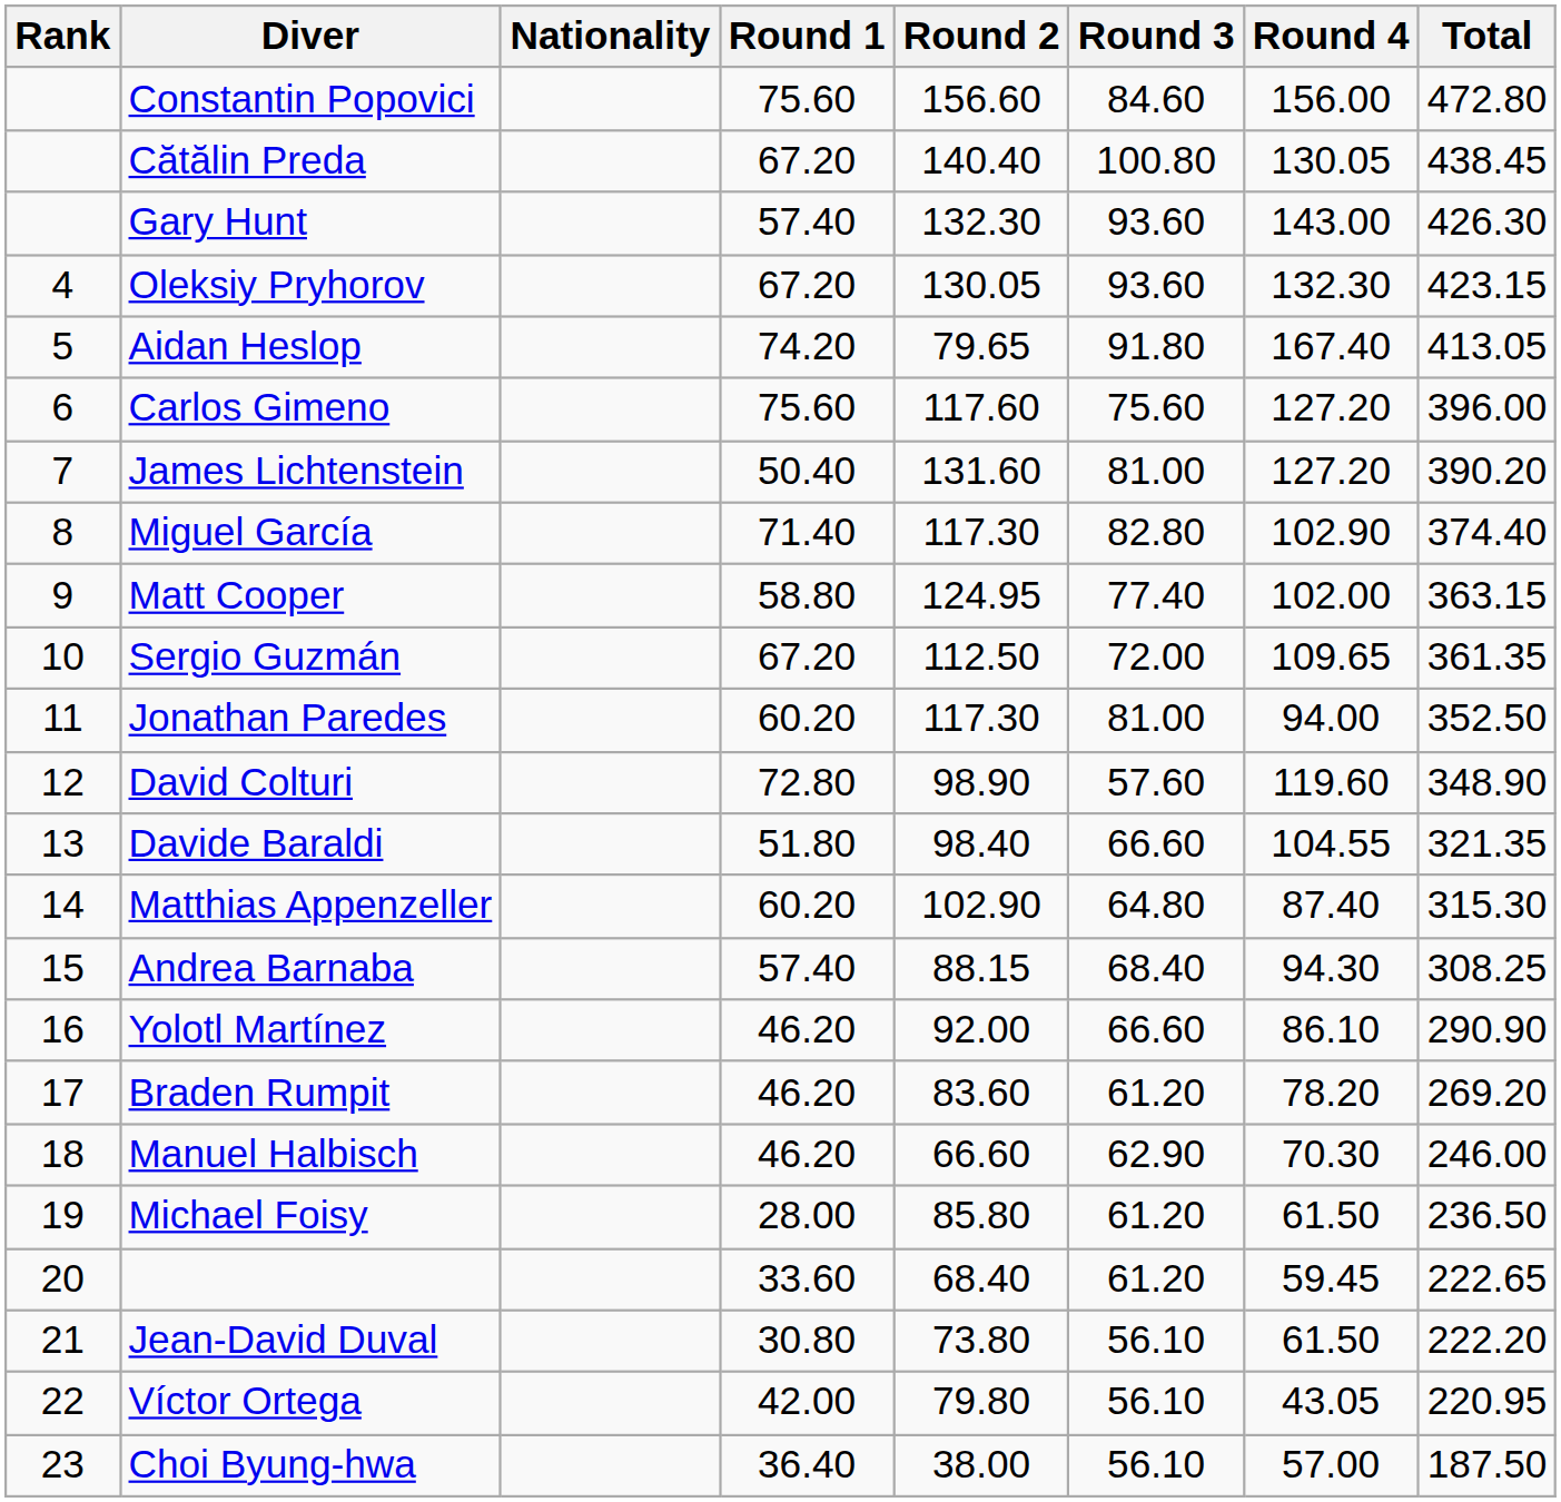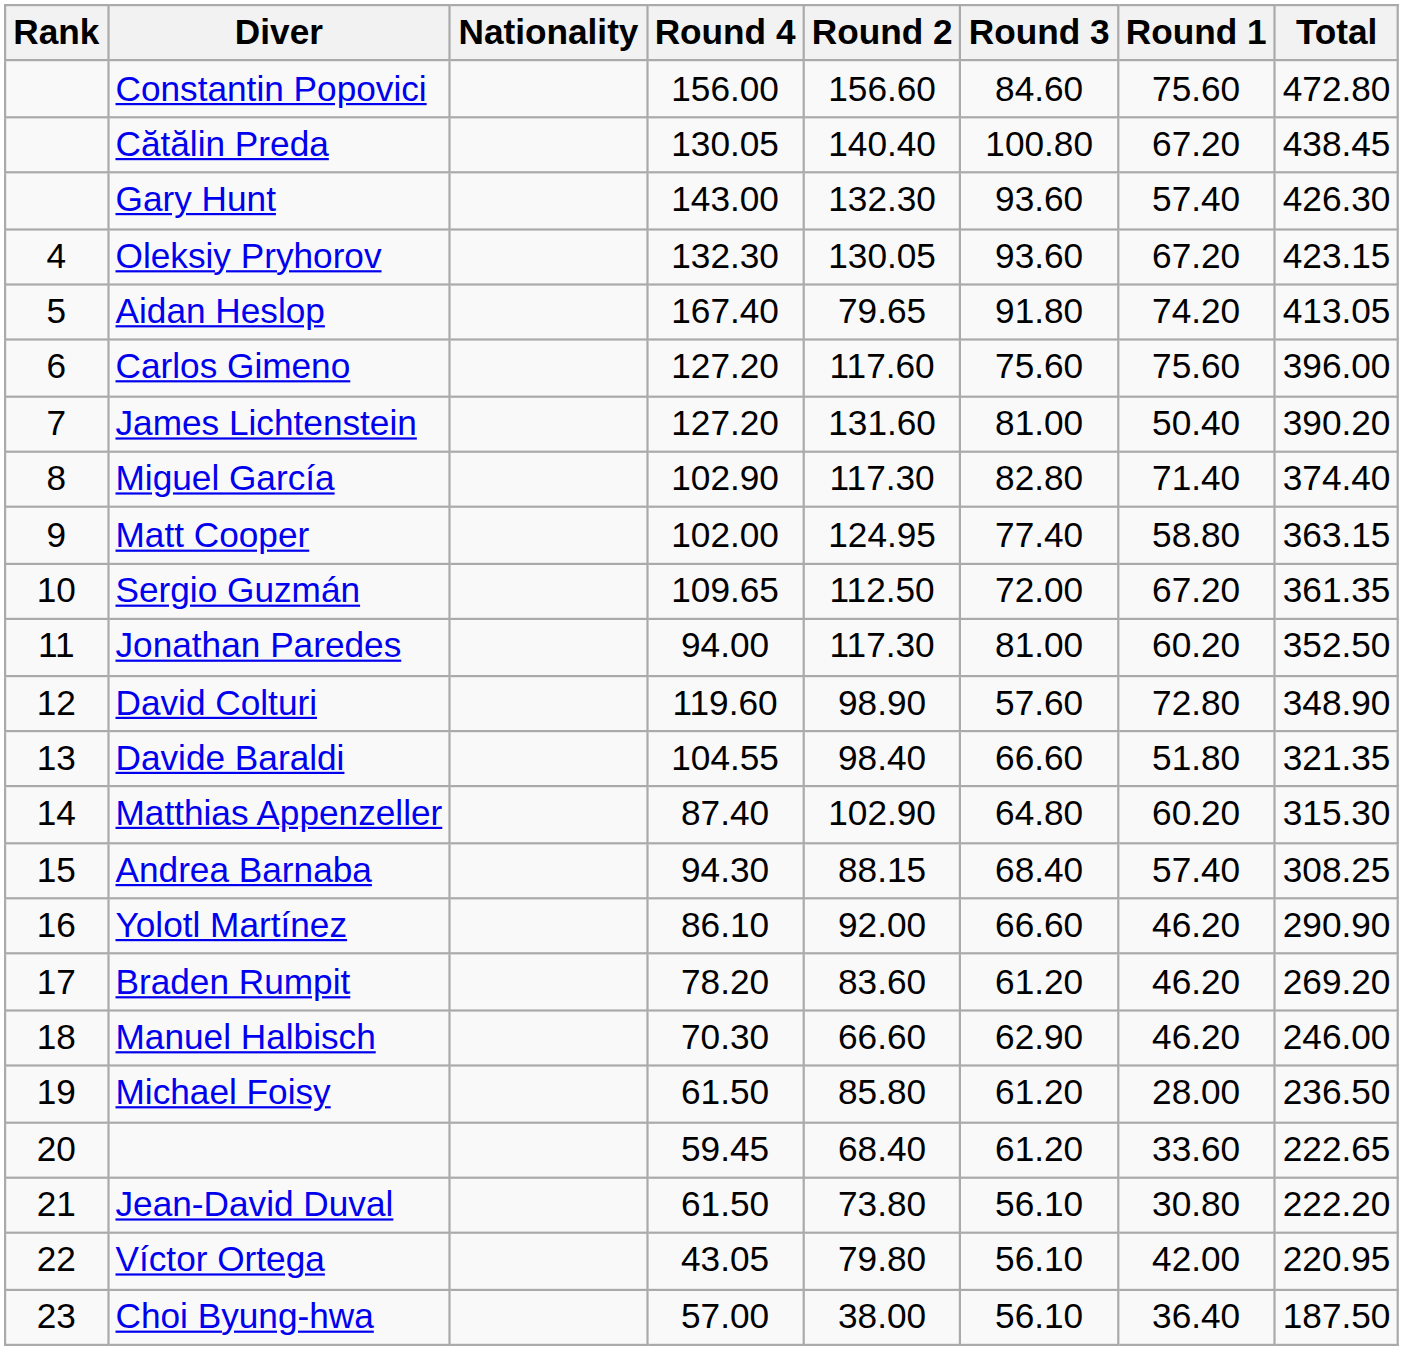 <table class="wikitable sortable" style="text-align:center">
 <tr>
 <th>Rank</th>
 <th>Diver</th>
 <th>Nationality</th>
-<th>Round 1</th>
+<th>Round 4</th>
 <th>Round 2</th>
 <th>Round 3</th>
-<th>Round 4</th>
+<th>Round 1</th>
 <th>Total</th>
 </tr>
 <tr>
 <td></td>
 <td align=left><a href='#'>Constantin Popovici</a></td>
 <td align=left></td>
-<td>75.60</td>
+<td>156.00</td>
 <td>156.60</td>
 <td>84.60</td>
-<td>156.00</td>
+<td>75.60</td>
 <td>472.80</td>
 </tr>
 <tr>
 <td></td>
 <td align=left><a href='#'>Cătălin Preda</a></td>
 <td align=left></td>
-<td>67.20</td>
+<td>130.05</td>
 <td>140.40</td>
 <td>100.80</td>
-<td>130.05</td>
+<td>67.20</td>
 <td>438.45</td>
 </tr>
 <tr>
 <td></td>
 <td align=left><a href='#'>Gary Hunt</a></td>
 <td align=left></td>
-<td>57.40</td>
+<td>143.00</td>
 <td>132.30</td>
 <td>93.60</td>
-<td>143.00</td>
+<td>57.40</td>
 <td>426.30</td>
 </tr>
 <tr>
 <td>4</td>
 <td align=left><a href='#'>Oleksiy Pryhorov</a></td>
 <td align=left></td>
-<td>67.20</td>
+<td>132.30</td>
 <td>130.05</td>
 <td>93.60</td>
-<td>132.30</td>
+<td>67.20</td>
 <td>423.15</td>
 </tr>
 <tr>
 <td>5</td>
 <td align=left><a href='#'>Aidan Heslop</a></td>
 <td align=left></td>
-<td>74.20</td>
+<td>167.40</td>
 <td>79.65</td>
 <td>91.80</td>
-<td>167.40</td>
+<td>74.20</td>
 <td>413.05</td>
 </tr>
 <tr>
 <td>6</td>
 <td align=left><a href='#'>Carlos Gimeno</a></td>
 <td align=left></td>
-<td>75.60</td>
+<td>127.20</td>
 <td>117.60</td>
 <td>75.60</td>
-<td>127.20</td>
+<td>75.60</td>
 <td>396.00</td>
 </tr>
 <tr>
 <td>7</td>
 <td align=left><a href='#'>James Lichtenstein</a></td>
 <td align=left></td>
-<td>50.40</td>
+<td>127.20</td>
 <td>131.60</td>
 <td>81.00</td>
-<td>127.20</td>
+<td>50.40</td>
 <td>390.20</td>
 </tr>
 <tr>
 <td>8</td>
 <td align=left><a href='#'>Miguel García</a></td>
 <td align=left></td>
-<td>71.40</td>
+<td>102.90</td>
 <td>117.30</td>
 <td>82.80</td>
-<td>102.90</td>
+<td>71.40</td>
 <td>374.40</td>
 </tr>
 <tr>
 <td>9</td>
 <td align=left><a href='#'>Matt Cooper</a></td>
 <td align=left></td>
-<td>58.80</td>
+<td>102.00</td>
 <td>124.95</td>
 <td>77.40</td>
-<td>102.00</td>
+<td>58.80</td>
 <td>363.15</td>
 </tr>
 <tr>
 <td>10</td>
 <td align=left><a href='#'>Sergio Guzmán</a></td>
 <td align=left></td>
-<td>67.20</td>
+<td>109.65</td>
 <td>112.50</td>
 <td>72.00</td>
-<td>109.65</td>
+<td>67.20</td>
 <td>361.35</td>
 </tr>
 <tr>
 <td>11</td>
 <td align=left><a href='#'>Jonathan Paredes</a></td>
 <td align=left></td>
-<td>60.20</td>
+<td>94.00</td>
 <td>117.30</td>
 <td>81.00</td>
-<td>94.00</td>
+<td>60.20</td>
 <td>352.50</td>
 </tr>
 <tr>
 <td>12</td>
 <td align=left><a href='#'>David Colturi</a></td>
 <td align=left></td>
-<td>72.80</td>
+<td>119.60</td>
 <td>98.90</td>
 <td>57.60</td>
-<td>119.60</td>
+<td>72.80</td>
 <td>348.90</td>
 </tr>
 <tr>
 <td>13</td>
 <td align=left><a href='#'>Davide Baraldi</a></td>
 <td align=left></td>
-<td>51.80</td>
+<td>104.55</td>
 <td>98.40</td>
 <td>66.60</td>
-<td>104.55</td>
+<td>51.80</td>
 <td>321.35</td>
 </tr>
 <tr>
 <td>14</td>
 <td align=left><a href='#'>Matthias Appenzeller</a></td>
 <td align=left></td>
-<td>60.20</td>
+<td>87.40</td>
 <td>102.90</td>
 <td>64.80</td>
-<td>87.40</td>
+<td>60.20</td>
 <td>315.30</td>
 </tr>
 <tr>
 <td>15</td>
 <td align=left><a href='#'>Andrea Barnaba</a></td>
 <td align=left></td>
-<td>57.40</td>
+<td>94.30</td>
 <td>88.15</td>
 <td>68.40</td>
-<td>94.30</td>
+<td>57.40</td>
 <td>308.25</td>
 </tr>
 <tr>
 <td>16</td>
 <td align=left><a href='#'>Yolotl Martínez</a></td>
 <td align=left></td>
-<td>46.20</td>
+<td>86.10</td>
 <td>92.00</td>
 <td>66.60</td>
-<td>86.10</td>
+<td>46.20</td>
 <td>290.90</td>
 </tr>
 <tr>
 <td>17</td>
 <td align=left><a href='#'>Braden Rumpit</a></td>
 <td align=left></td>
-<td>46.20</td>
+<td>78.20</td>
 <td>83.60</td>
 <td>61.20</td>
-<td>78.20</td>
+<td>46.20</td>
 <td>269.20</td>
 </tr>
 <tr>
 <td>18</td>
 <td align=left><a href='#'>Manuel Halbisch</a></td>
 <td align=left></td>
-<td>46.20</td>
+<td>70.30</td>
 <td>66.60</td>
 <td>62.90</td>
-<td>70.30</td>
+<td>46.20</td>
 <td>246.00</td>
 </tr>
 <tr>
 <td>19</td>
 <td align=left><a href='#'>Michael Foisy</a></td>
 <td align=left></td>
-<td>28.00</td>
+<td>61.50</td>
 <td>85.80</td>
 <td>61.20</td>
-<td>61.50</td>
+<td>28.00</td>
 <td>236.50</td>
 </tr>
 <tr>
 <td>20</td>
 <td align=left></td>
 <td align=left></td>
-<td>33.60</td>
+<td>59.45</td>
 <td>68.40</td>
 <td>61.20</td>
-<td>59.45</td>
+<td>33.60</td>
 <td>222.65</td>
 </tr>
 <tr>
 <td>21</td>
 <td align=left><a href='#'>Jean-David Duval</a></td>
 <td align=left></td>
-<td>30.80</td>
+<td>61.50</td>
 <td>73.80</td>
 <td>56.10</td>
-<td>61.50</td>
+<td>30.80</td>
 <td>222.20</td>
 </tr>
 <tr>
 <td>22</td>
 <td align=left><a href='#'>Víctor Ortega</a></td>
 <td align=left></td>
-<td>42.00</td>
+<td>43.05</td>
 <td>79.80</td>
 <td>56.10</td>
-<td>43.05</td>
+<td>42.00</td>
 <td>220.95</td>
 </tr>
 <tr>
 <td>23</td>
 <td align=left><a href='#'>Choi Byung-hwa</a></td>
 <td align=left></td>
-<td>36.40</td>
+<td>57.00</td>
 <td>38.00</td>
 <td>56.10</td>
-<td>57.00</td>
+<td>36.40</td>
 <td>187.50</td>
 </tr>
 </table>
